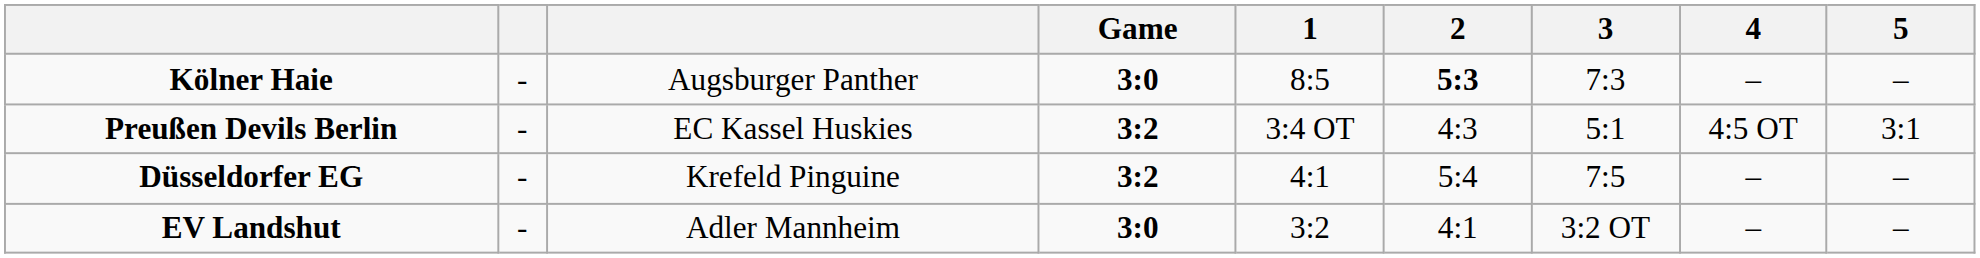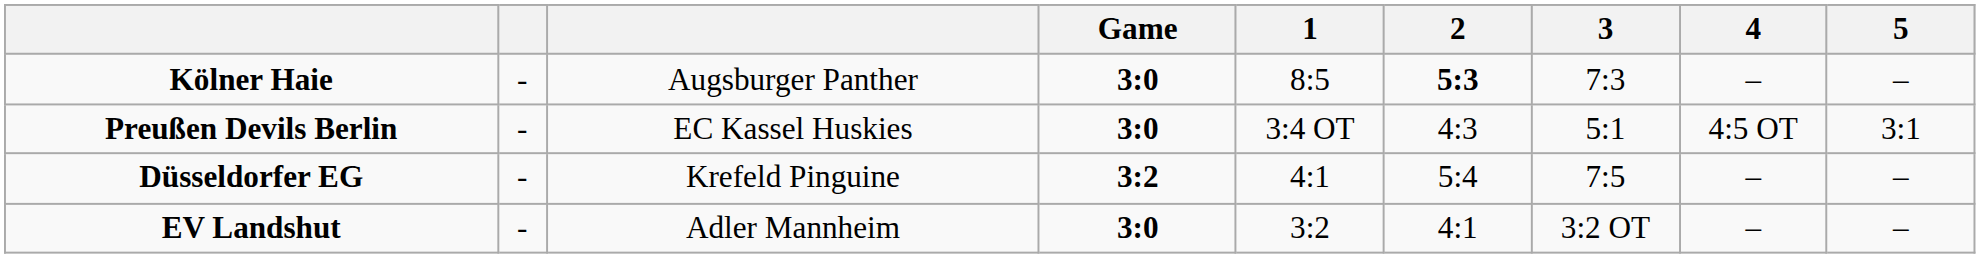 <table class="wikitable" width="80%">
 <tr style="background-color:#c0c0c0;">
 <th style="width:25%;"></th>
 <th style="width:2.5%;"></th>
 <th style="width:25%;"></th>
 <th style="width:10%;">Game</th>
 <th style="width:7.5%;">1</th>
 <th style="width:7.5%;">2</th>
 <th style="width:7.5%;">3</th>
 <th style="width:7.5%;">4</th>
 <th style="width:7.5%;">5</th>
 </tr>
 <tr align="center">
 <td><strong>Kölner Haie</strong></td>
 <td>-</td>
 <td>Augsburger Panther</td>
 <td><strong>3:0</strong></td>
 <td>8:5</td>
 <td><strong>5:3</strong></td>
 <td>7:3</td>
 <td>–</td>
 <td>–</td>
 </tr>
 <tr align="center">
 <td><strong>Preußen Devils Berlin</strong></td>
 <td>-</td>
 <td>EC Kassel Huskies</td>
-<td><strong>3:2</strong></td>
+<td><strong>3:0</strong></td>
 <td>3:4 OT</td>
 <td>4:3</td>
 <td>5:1</td>
 <td>4:5 OT</td>
 <td>3:1</td>
 </tr>
 <tr align="center">
 <td><strong>Düsseldorfer EG</strong></td>
 <td>-</td>
 <td>Krefeld Pinguine</td>
 <td><strong>3:2</strong></td>
 <td>4:1</td>
 <td>5:4</td>
 <td>7:5</td>
 <td>–</td>
 <td>–</td>
 </tr>
 <tr align="center">
 <td><strong>EV Landshut</strong></td>
 <td>-</td>
 <td>Adler Mannheim</td>
 <td><strong>3:0</strong></td>
 <td>3:2</td>
 <td>4:1</td>
 <td>3:2 OT</td>
 <td>–</td>
 <td>–</td>
 </tr>
 </table>
